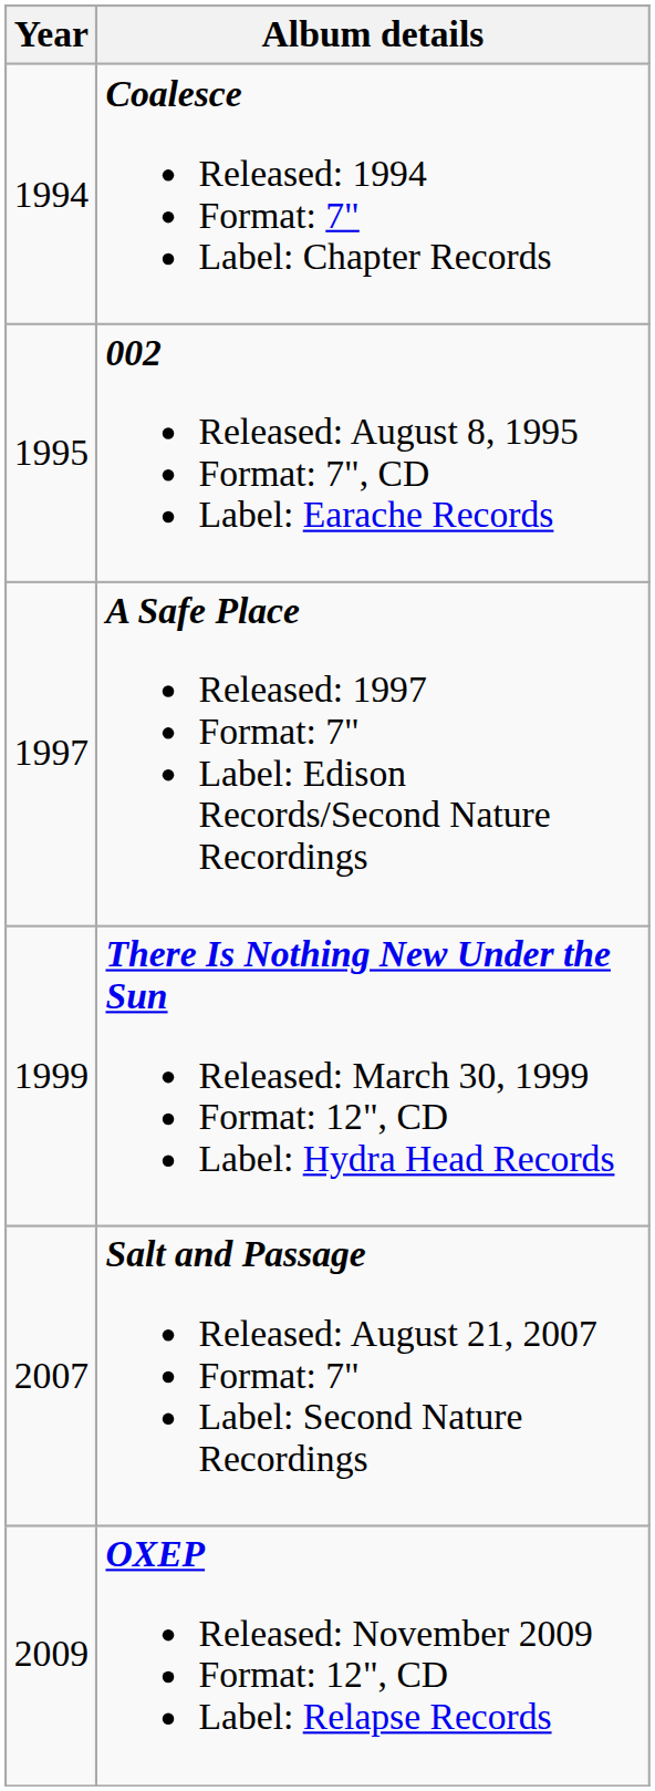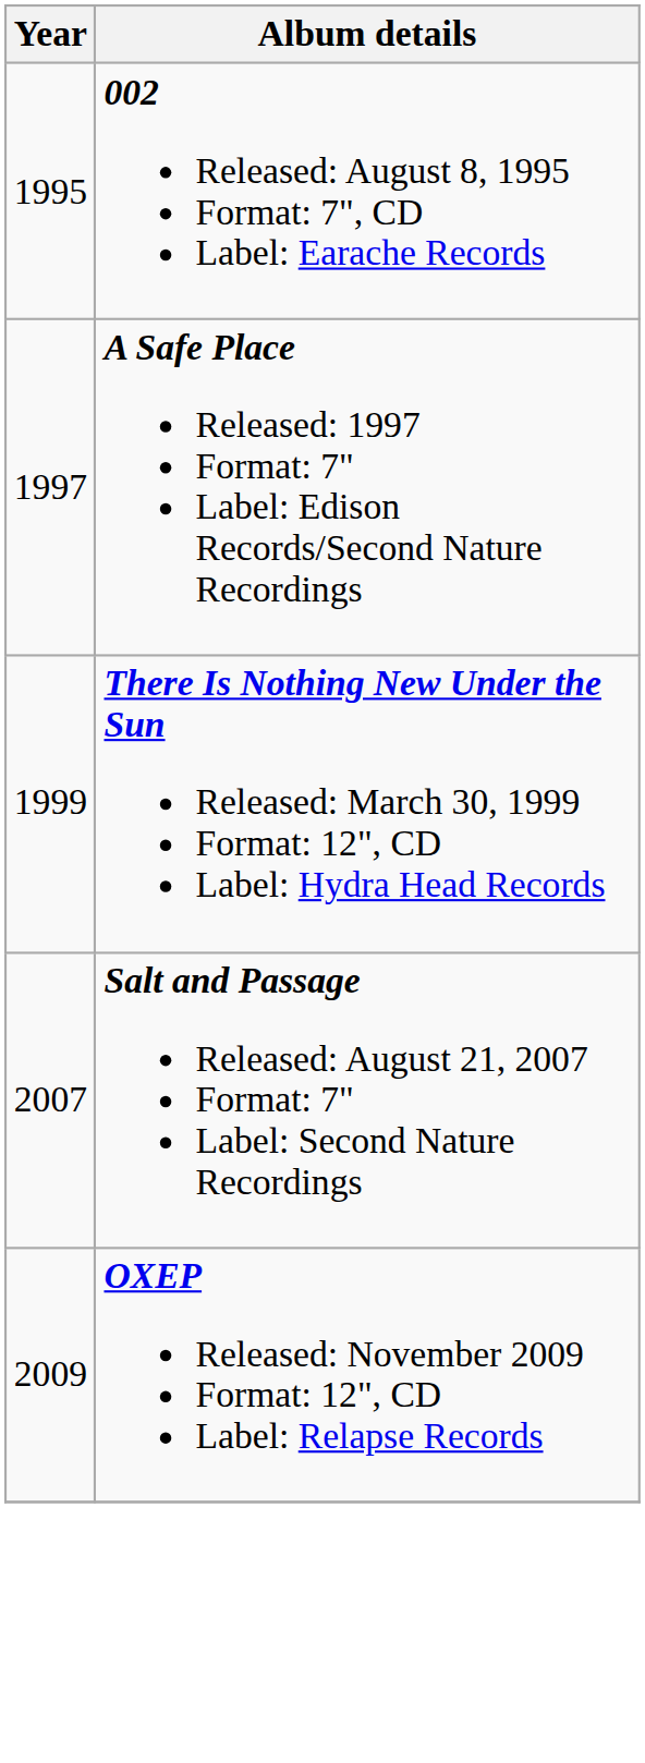 <table class="wikitable">
 <tr>
 <th>Year</th>
 <th width="230">Album details</th>
-</tr>
-<tr>
-<td>1994</td>
-<td><strong><em>Coalesce</em></strong><br><ul><li>Released: 1994</li><li>Format: <a href='#'>7"</a></li><li>Label: Chapter Records</li></ul></td>
 </tr>
 <tr>
 <td>1995</td>
 <td><strong><em>002</em></strong><br><ul><li>Released: August 8, 1995</li><li>Format: 7", CD</li><li>Label: <a href='#'>Earache Records</a></li></ul></td>
 </tr>
 <tr>
 <td>1997</td>
 <td><strong><em>A Safe Place</em></strong><br><ul><li>Released: 1997</li><li>Format: 7"</li><li>Label: Edison Records/Second Nature Recordings</li></ul></td>
 </tr>
 <tr>
 <td>1999</td>
 <td><strong><em><a href='#'>There Is Nothing New Under the Sun</a></em></strong><br><ul><li>Released: March 30, 1999</li><li>Format: 12", CD</li><li>Label: <a href='#'>Hydra Head Records</a></li></ul></td>
 </tr>
 <tr>
 <td>2007</td>
 <td><strong><em>Salt and Passage</em></strong><br><ul><li>Released: August 21, 2007</li><li>Format: 7"</li><li>Label: Second Nature Recordings</li></ul></td>
 </tr>
 <tr>
 <td>2009</td>
 <td><strong><em><a href='#'>OXEP</a></em></strong><br><ul><li>Released: November 2009</li><li>Format: 12", CD</li><li>Label: <a href='#'>Relapse Records</a></li></ul></td>
 </tr>
 <tr>
 </tr>
 </table>
